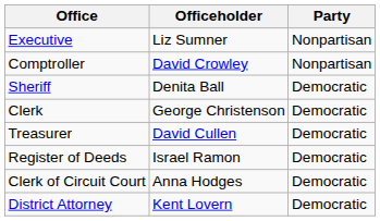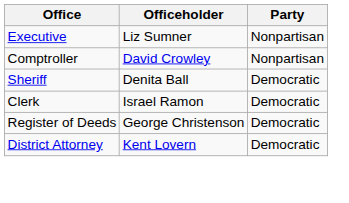 <table class="wikitable sortable">
 <tr>
 <th>Office</th>
 <th>Officeholder</th>
 <th>Party</th>
 </tr>
 <tr>
 <td><a href='#'>Executive</a></td>
 <td>Liz Sumner</td>
 <td>Nonpartisan</td>
 </tr>
 <tr>
 <td>Comptroller</td>
 <td><a href='#'>David Crowley</a></td>
 <td>Nonpartisan</td>
 </tr>
 <tr>
 <td><a href='#'>Sheriff</a></td>
 <td>Denita Ball</td>
 <td>Democratic</td>
 </tr>
 <tr>
 <td>Clerk</td>
-<td>George Christenson</td>
-<td>Democratic</td>
-</tr>
-<tr>
-<td>Treasurer</td>
-<td><a href='#'>David Cullen</a></td>
+<td>Israel Ramon</td>
 <td>Democratic</td>
 </tr>
 <tr>
 <td>Register of Deeds</td>
-<td>Israel Ramon</td>
-<td>Democratic</td>
-</tr>
-<tr>
-<td>Clerk of Circuit Court</td>
-<td>Anna Hodges</td>
+<td>George Christenson</td>
 <td>Democratic</td>
 </tr>
 <tr>
 <td><a href='#'>District Attorney</a></td>
 <td><a href='#'>Kent Lovern</a></td>
 <td>Democratic</td>
 </tr>
 </table>
